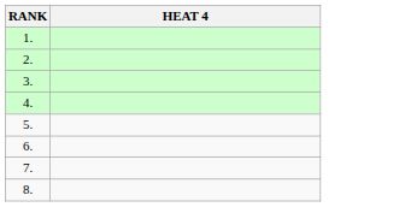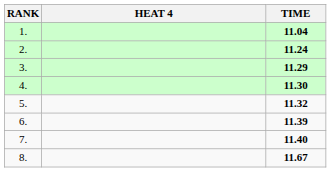 <table class="wikitable" style="border-collapse: collapse; font-size: 90%;">
 <tr>
 <th>RANK</th>
 <th style="width: 20em">HEAT 4</th>
+<th style="width: 5em">TIME</th>
 </tr>
 <tr style="background:#ccffcc;">
 <td align="center">1.</td>
 <td></td>
+<td align="center"><strong>11.04</strong></td>
 </tr>
 <tr style="background:#ccffcc;">
 <td align="center">2.</td>
 <td></td>
+<td align="center"><strong>11.24</strong></td>
 </tr>
 <tr style="background:#ccffcc;">
 <td align="center">3.</td>
 <td></td>
+<td align="center"><strong>11.29</strong></td>
 </tr>
 <tr style="background:#ccffcc;">
 <td align="center">4.</td>
 <td></td>
+<td align="center"><strong>11.30</strong></td>
 </tr>
 <tr>
 <td align="center">5.</td>
 <td></td>
+<td align="center"><strong>11.32</strong></td>
 </tr>
 <tr>
 <td align="center">6.</td>
 <td></td>
+<td align="center"><strong>11.39</strong></td>
 </tr>
 <tr>
 <td align="center">7.</td>
 <td></td>
+<td align="center"><strong>11.40</strong></td>
 </tr>
 <tr>
 <td align="center">8.</td>
 <td></td>
+<td align="center"><strong>11.67</strong></td>
 </tr>
 </table>
